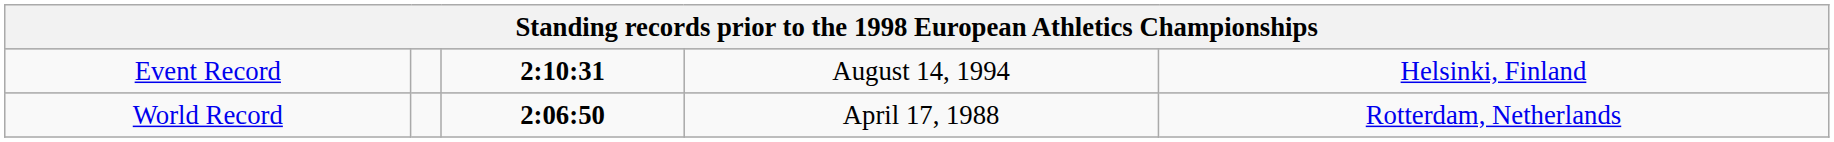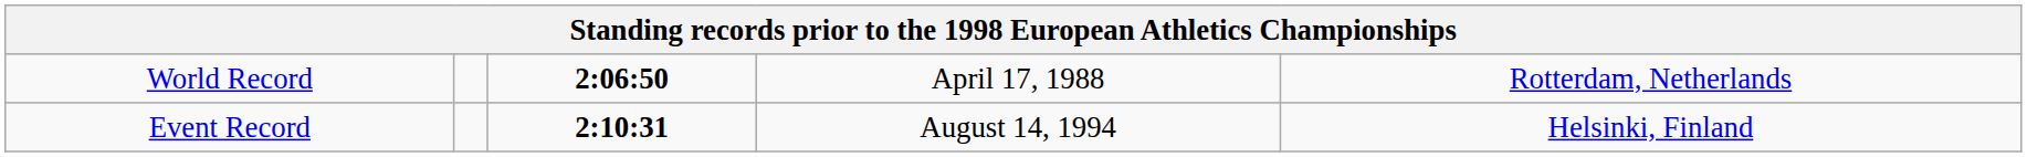 <table class="wikitable" style=" text-align:center; font-size:110%;" width="95%">
 <tr>
 <th colspan="5">Standing records prior to the 1998 European Athletics Championships</th>
+</tr>
+<tr>
+<td><a href='#'>World Record</a></td>
+<td></td>
+<td><strong>2:06:50</strong></td>
+<td>April 17, 1988</td>
+<td> <a href='#'>Rotterdam, Netherlands</a></td>
 </tr>
 <tr>
 <td><a href='#'>Event Record</a></td>
 <td></td>
 <td><strong>2:10:31</strong></td>
 <td>August 14, 1994</td>
 <td> <a href='#'>Helsinki, Finland</a></td>
 </tr>
-<tr>
-<td><a href='#'>World Record</a></td>
-<td></td>
-<td><strong>2:06:50</strong></td>
-<td>April 17, 1988</td>
-<td> <a href='#'>Rotterdam, Netherlands</a></td>
-</tr>
 </table>
